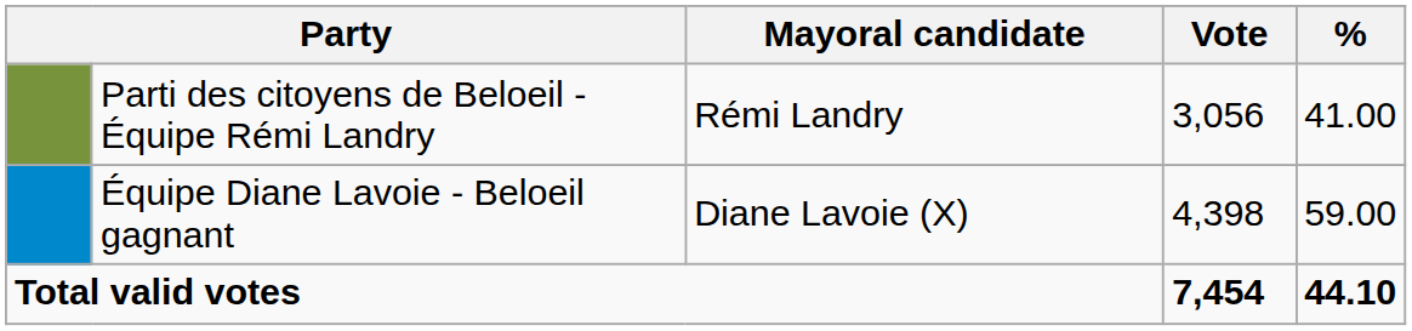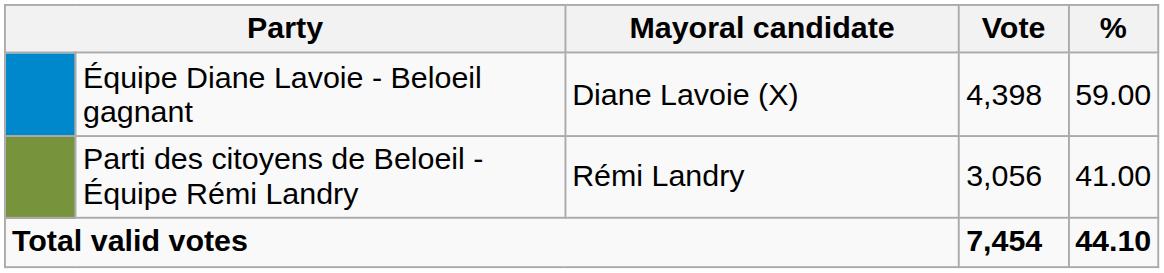 <table class="wikitable">
 <tr>
 <th bgcolor="#DDDDFF" width="230px" colspan="2">Party</th>
 <th bgcolor="#DDDDFF" width="200px">Mayoral candidate</th>
 <th bgcolor="#DDDDFF" width="50px">Vote</th>
 <th bgcolor="#DDDDFF" width="30px">%</th>
+</tr>
+<tr>
+<td bgcolor=#0088CC width="30px"> </td>
+<td>Équipe Diane Lavoie - Beloeil gagnant</td>
+<td>Diane Lavoie (X)</td>
+<td>4,398</td>
+<td>59.00</td>
 </tr>
 <tr>
 <td bgcolor=#77933C width="30px"> </td>
 <td>Parti des citoyens de Beloeil - Équipe Rémi Landry</td>
 <td>Rémi Landry</td>
 <td>3,056</td>
 <td>41.00</td>
 </tr>
 <tr>
-<td bgcolor=#0088CC width="30px"> </td>
-<td>Équipe Diane Lavoie - Beloeil gagnant</td>
-<td>Diane Lavoie (X)</td>
-<td>4,398</td>
-<td>59.00</td>
-</tr>
-<tr>
 <td colspan="3"><strong>Total valid votes</strong></td>
 <td><strong>7,454</strong></td>
 <td><strong>44.10</strong></td>
 </tr>
 </table>
